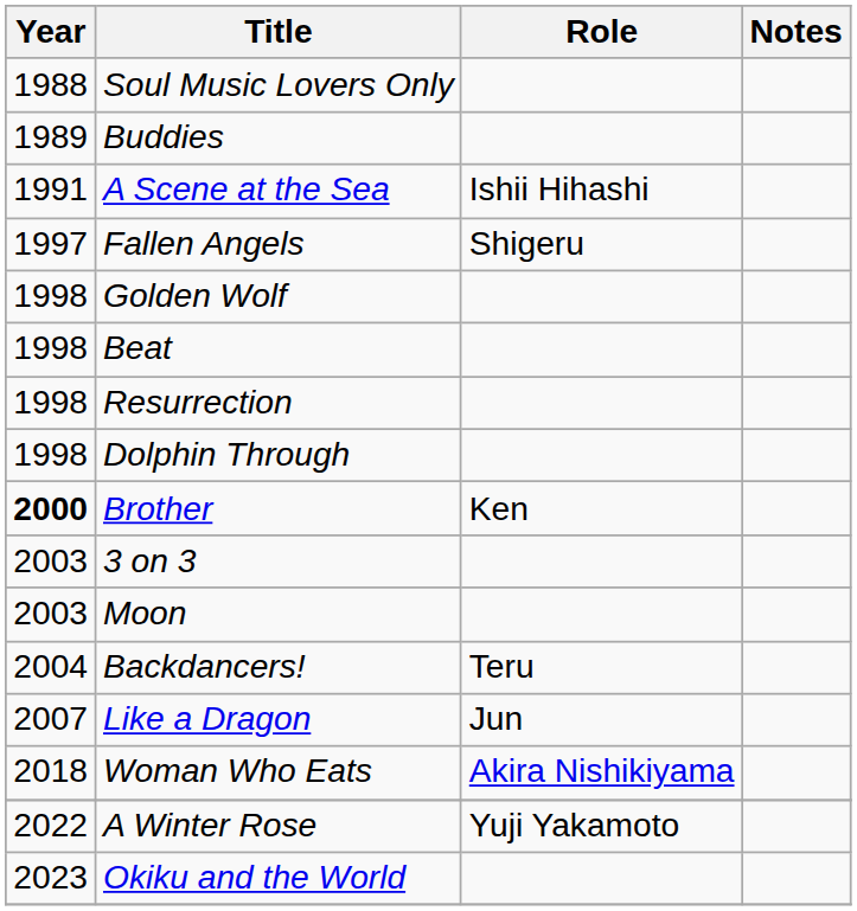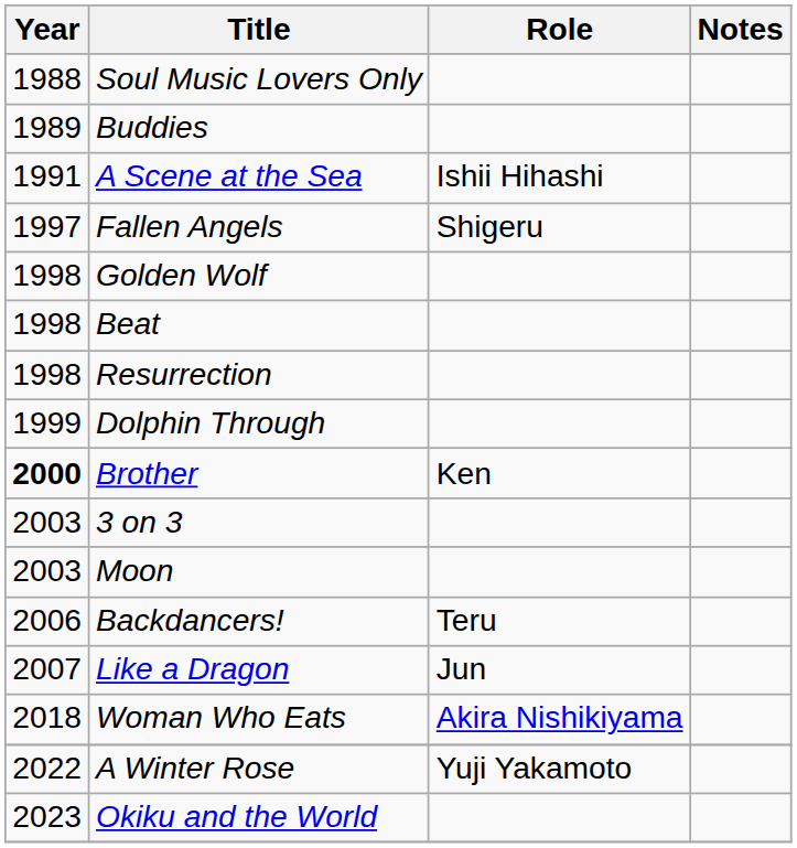 <table class="wikitable sortable">
 <tr>
 <th>Year</th>
 <th>Title</th>
 <th>Role</th>
 <th>Notes</th>
 </tr>
 <tr>
 <td>1988</td>
 <td><em>Soul Music Lovers Only</em></td>
 <td></td>
 <td></td>
 </tr>
 <tr>
 <td>1989</td>
 <td><em>Buddies</em></td>
 <td></td>
 <td></td>
 </tr>
 <tr>
 <td>1991</td>
 <td><em><a href='#'>A Scene at the Sea</a></em></td>
 <td>Ishii Hihashi</td>
 <td></td>
 </tr>
 <tr>
 <td>1997</td>
 <td><em>Fallen Angels</em></td>
 <td>Shigeru</td>
 <td></td>
 </tr>
 <tr>
 <td>1998</td>
 <td><em>Golden Wolf</em></td>
 <td></td>
 <td></td>
 </tr>
 <tr>
 <td>1998</td>
 <td><em>Beat</em></td>
 <td></td>
 <td></td>
 </tr>
 <tr>
 <td>1998</td>
 <td><em>Resurrection</em></td>
 <td></td>
 <td></td>
 </tr>
 <tr>
-<td>1998</td>
+<td>1999</td>
 <td><em>Dolphin Through</em></td>
 <td></td>
 <td></td>
 </tr>
 <tr>
 <td><strong>2000</strong></td>
 <td><em><a href='#'>Brother</a></em></td>
 <td>Ken</td>
 <td></td>
 </tr>
 <tr>
 <td>2003</td>
 <td><em>3 on 3</em></td>
 <td></td>
 <td></td>
 </tr>
 <tr>
 <td>2003</td>
 <td><em>Moon</em></td>
 <td></td>
 <td></td>
 </tr>
 <tr>
-<td>2004</td>
+<td>2006</td>
 <td><em>Backdancers!</em></td>
 <td>Teru</td>
 <td></td>
 </tr>
 <tr>
 <td>2007</td>
 <td><em><a href='#'>Like a Dragon</a></em></td>
 <td>Jun</td>
 <td></td>
 </tr>
 <tr>
 <td>2018</td>
 <td><em>Woman Who Eats</em></td>
 <td><a href='#'>Akira Nishikiyama</a></td>
 <td></td>
 </tr>
 <tr |->
 </tr>
 <tr>
 <td>2022</td>
 <td><em>A Winter Rose</em></td>
 <td>Yuji Yakamoto</td>
 <td></td>
 </tr>
 <tr>
 <td>2023</td>
 <td><em><a href='#'>Okiku and the World</a></em></td>
 <td></td>
 <td></td>
 </tr>
 <tr>
 </tr>
 </table>
